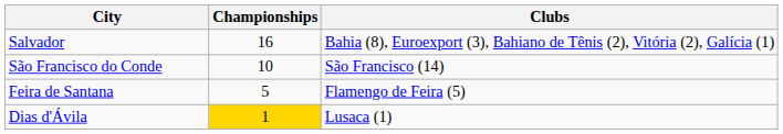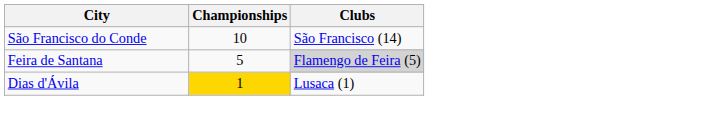 <table class="wikitable">
 <tr>
 <th style="width:200px">City</th>
 <th>Championships</th>
 <th>Clubs</th>
-</tr>
-<tr>
-<td> <a href='#'>Salvador</a></td>
-<td align="center">16</td>
-<td><a href='#'>Bahia</a> (8), <a href='#'>Euroexport</a> (3), <a href='#'>Bahiano de Tênis</a> (2), <a href='#'>Vitória</a> (2), <a href='#'>Galícia</a> (1)</td>
 </tr>
 <tr>
 <td> <a href='#'>São Francisco do Conde</a></td>
 <td align="center">10</td>
 <td><a href='#'>São Francisco</a> (14)</td>
 </tr>
 <tr>
 <td> <a href='#'>Feira de Santana</a></td>
 <td align="center">5</td>
-<td><a href='#'>Flamengo de Feira</a> (5)</td>
+<td style="background: lightgrey;"><a href='#'>Flamengo de Feira</a> (5)</td>
 </tr>
 <tr>
 <td> <a href='#'>Dias d'Ávila</a></td>
 <td align="center" style="background: gold;">1</td>
 <td><a href='#'>Lusaca</a> (1)</td>
 </tr>
 </table>
